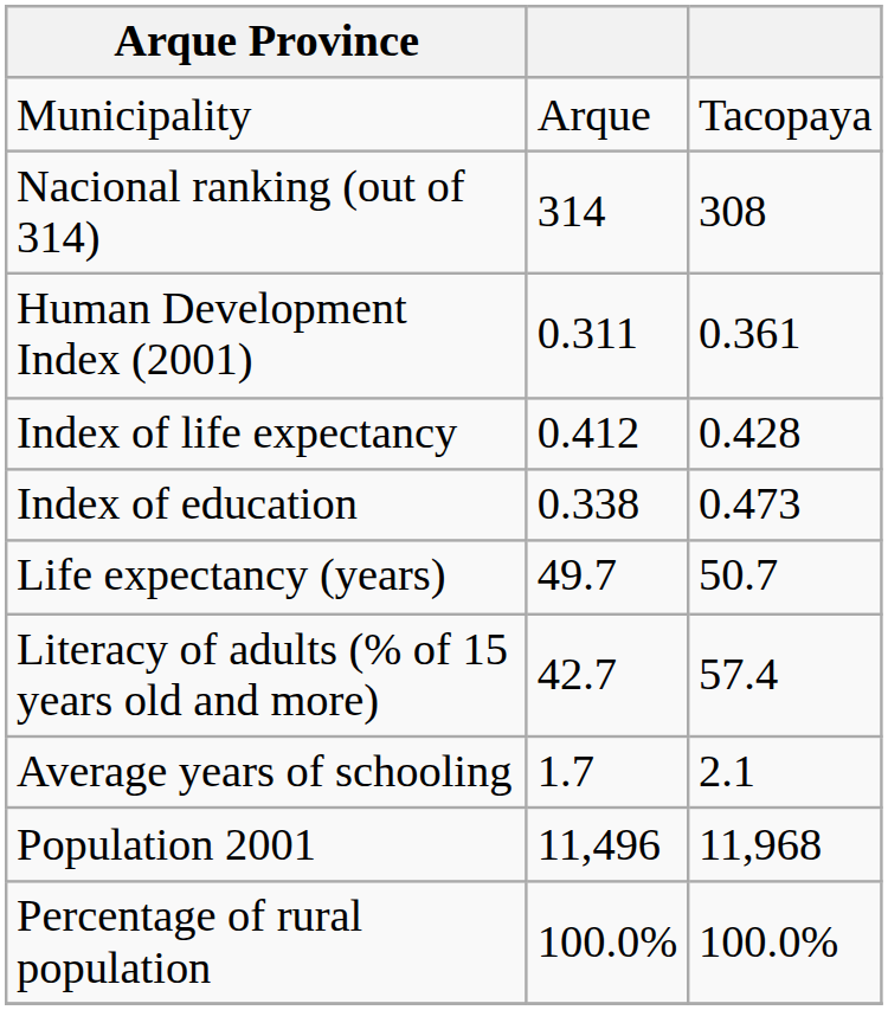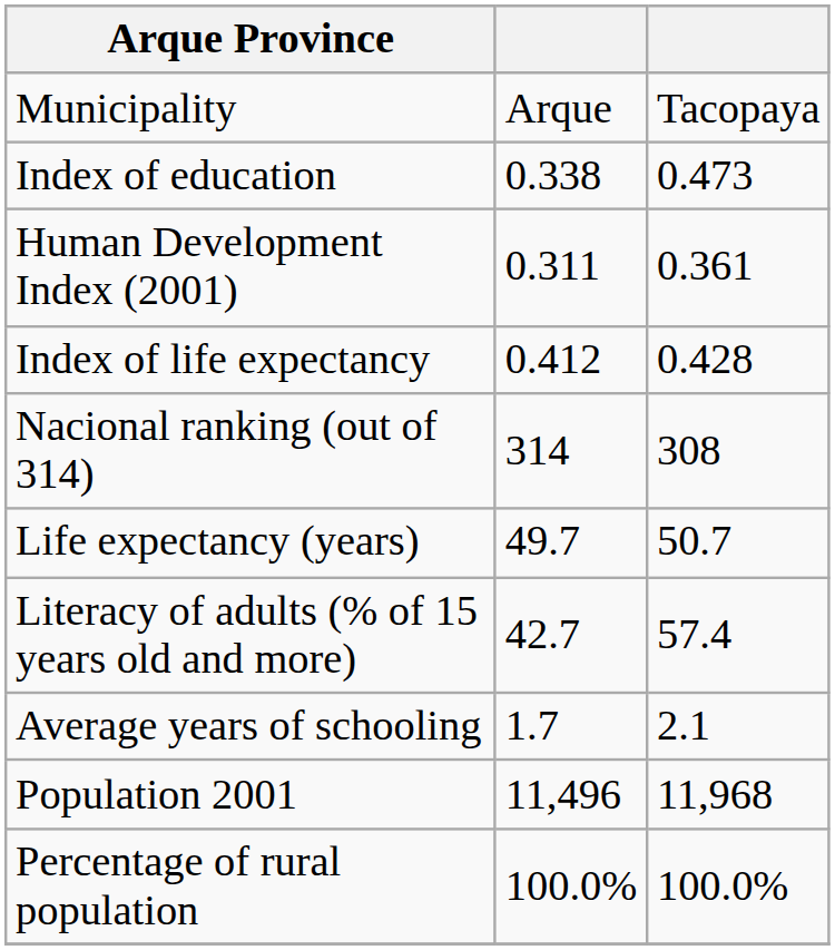 <table class="wikitable" border="1" style="width:35%;">
 <tr bgcolor=silver>
 <th>Arque Province</th>
 <th></th>
 <th></th>
 </tr>
 <tr>
 <td>Municipality</td>
 <td>Arque</td>
 <td>Tacopaya</td>
 </tr>
 <tr>
-<td>Nacional ranking (out of 314)</td>
-<td>314</td>
-<td>308</td>
+<td>Index of education</td>
+<td>0.338</td>
+<td>0.473</td>
 </tr>
 <tr>
 <td>Human Development Index (2001)</td>
 <td>0.311</td>
 <td>0.361</td>
 </tr>
 <tr>
 <td>Index of life expectancy</td>
 <td>0.412</td>
 <td>0.428</td>
 </tr>
 <tr>
-<td>Index of education</td>
-<td>0.338</td>
-<td>0.473</td>
+<td>Nacional ranking (out of 314)</td>
+<td>314</td>
+<td>308</td>
 </tr>
 <tr>
 <td>Life expectancy (years)</td>
 <td>49.7</td>
 <td>50.7</td>
 </tr>
 <tr>
 <td>Literacy of adults (% of 15 years old and more)</td>
 <td>42.7</td>
 <td>57.4</td>
 </tr>
 <tr>
 <td>Average years of schooling</td>
 <td>1.7</td>
 <td>2.1</td>
 </tr>
 <tr>
 <td>Population 2001</td>
 <td>11,496</td>
 <td>11,968</td>
 </tr>
 <tr>
 <td>Percentage of rural population</td>
 <td>100.0%</td>
 <td>100.0%</td>
 </tr>
 <tr>
 </tr>
 </table>
